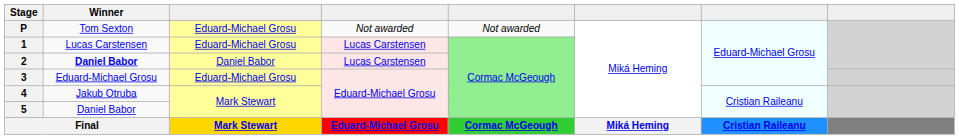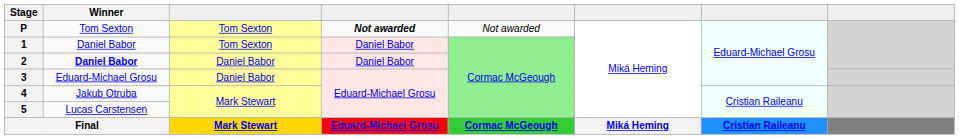 <table class="wikitable" style="text-align: center; font-size:smaller;">
 <tr style="background:#efefef;">
 <th style="width:2%;">Stage</th>
 <th style="width:10%;">Winner</th>
 <th style="background:#efefef; width:12%;"></th>
 <th style="background:#efefef; width:10%;"></th>
 <th style="background:#efefef; width:10%;"></th>
 <th style="background:#efefef; width:10%;"></th>
 <th style="background:#efefef; width:10%;"></th>
 <th style="background:#efefef; width:10%;"></th>
 </tr>
 <tr>
 <th>P</th>
 <td><a href='#'>Tom Sexton</a></td>
-<td style="background:#FFFF99;"><a href='#'>Eduard-Michael Grosu</a></td>
-<td><em>Not awarded</em></td>
+<td style="background:#FFFF99;"><a href='#'>Tom Sexton</a></td>
+<td><strong><em>Not awarded</em></strong></td>
 <td><em>Not awarded</em></td>
 <td style="background:white;" rowspan="6"><a href='#'>Miká Heming</a></td>
 <td style="background:azure;" rowspan="4"><a href='#'>Eduard-Michael Grosu</a></td>
 <td style="background:#D3D3D3;" rowspan="3"></td>
 </tr>
 <tr>
 <th>1</th>
-<td><a href='#'>Lucas Carstensen</a></td>
-<td style="background:#FFFF99;"><a href='#'>Eduard-Michael Grosu</a></td>
-<td style="background:#FFE6E6;"><a href='#'>Lucas Carstensen</a></td>
+<td><a href='#'>Daniel Babor</a></td>
+<td style="background:#FFFF99;"><a href='#'>Tom Sexton</a></td>
+<td style="background:#FFE6E6;"><a href='#'>Daniel Babor</a></td>
 <td style="background:lightgreen;" rowspan="5"><a href='#'>Cormac McGeough</a></td>
 </tr>
 <tr>
 <th>2</th>
 <td><strong><a href='#'>Daniel Babor</a></strong></td>
 <td style="background:#FFFF99;"><a href='#'>Daniel Babor</a></td>
-<td style="background:#FFE6E6;"><a href='#'>Lucas Carstensen</a></td>
+<td style="background:#FFE6E6;"><a href='#'>Daniel Babor</a></td>
 </tr>
 <tr>
 <th>3</th>
 <td><a href='#'>Eduard-Michael Grosu</a></td>
-<td style="background:#FFFF99;"><a href='#'>Eduard-Michael Grosu</a></td>
+<td style="background:#FFFF99;"><a href='#'>Daniel Babor</a></td>
 <td style="background:#FFE6E6;" rowspan="3"><a href='#'>Eduard-Michael Grosu</a></td>
 <td style="background:#D3D3D3;"></td>
 </tr>
 <tr>
 <th>4</th>
 <td><a href='#'>Jakub Otruba</a></td>
 <td style="background:#FFFF99;" rowspan=2><a href='#'>Mark Stewart</a></td>
 <td style="background:azure;" rowspan=2><a href='#'>Cristian Raileanu</a></td>
 <td style="background:#D3D3D3;" rowspan=2></td>
 </tr>
 <tr>
 <th>5</th>
-<td><a href='#'>Daniel Babor</a></td>
+<td><a href='#'>Lucas Carstensen</a></td>
 </tr>
 <tr>
 <th colspan="2">Final</th>
 <th style="background:gold;"><a href='#'>Mark Stewart</a></th>
 <th style="background:#f00;"><a href='#'>Eduard-Michael Grosu</a></th>
 <th style="background:limegreen;"><a href='#'>Cormac McGeough</a></th>
 <th style="background:offwhite;"><a href='#'>Miká Heming</a></th>
 <th style="background:dodgerblue;"><a href='#'>Cristian Raileanu</a></th>
 <th style="background:#808080;"></th>
 </tr>
 </table>
